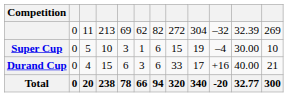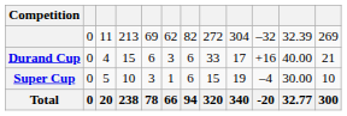 <table class="wikitable sortable plainrowheaders" style="text-align:center">
 <tr>
 <th scope="col" class="unsortable">Competition</th>
 <th scope="col"></th>
 <th scope="col"></th>
 <th scope="col"></th>
 <th scope="col"></th>
 <th scope="col"></th>
 <th scope="col"></th>
 <th scope="col"></th>
 <th scope="col"></th>
 <th scope="col"></th>
 <th scope="col"></th>
 <th scope="col"></th>
 </tr>
 <tr>
 <th scope="row" align="left"></th>
 <td>0</td>
 <td>11</td>
 <td>213</td>
 <td>69</td>
 <td>62</td>
 <td>82</td>
 <td>272</td>
 <td>304</td>
 <td>–32</td>
 <td>32.39</td>
 <td>269</td>
 </tr>
 <tr>
+<th scope="row" align="left"><a href='#'>Durand Cup</a></th>
+<td>0</td>
+<td>4</td>
+<td>15</td>
+<td>6</td>
+<td>3</td>
+<td>6</td>
+<td>33</td>
+<td>17</td>
+<td>+16</td>
+<td>40.00</td>
+<td>21</td>
+</tr>
+<tr>
 <th scope="row" align="left"><a href='#'>Super Cup</a></th>
 <td>0</td>
 <td>5</td>
 <td>10</td>
 <td>3</td>
 <td>1</td>
 <td>6</td>
 <td>15</td>
 <td>19</td>
 <td>–4</td>
 <td>30.00</td>
 <td>10</td>
-</tr>
-<tr>
-<th scope="row" align="left"><a href='#'>Durand Cup</a></th>
-<td>0</td>
-<td>4</td>
-<td>15</td>
-<td>6</td>
-<td>3</td>
-<td>6</td>
-<td>33</td>
-<td>17</td>
-<td>+16</td>
-<td>40.00</td>
-<td>21</td>
 </tr>
 <tr class="sortbottom">
 <th scope="row"><strong>Total</strong></th>
 <th>0</th>
 <th><strong>20</strong></th>
 <th>238</th>
 <th>78</th>
 <th><strong>66</strong></th>
 <th>94</th>
 <th><strong>320</strong></th>
 <th>340</th>
 <th><strong>-20</strong></th>
 <th>32.77</th>
 <th><strong>300</strong></th>
 </tr>
 </table>
